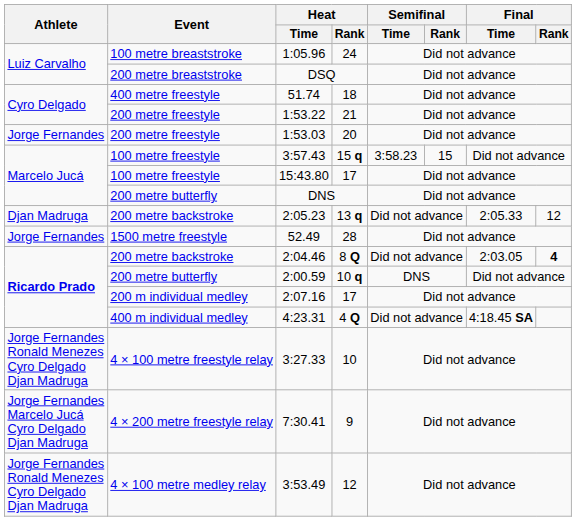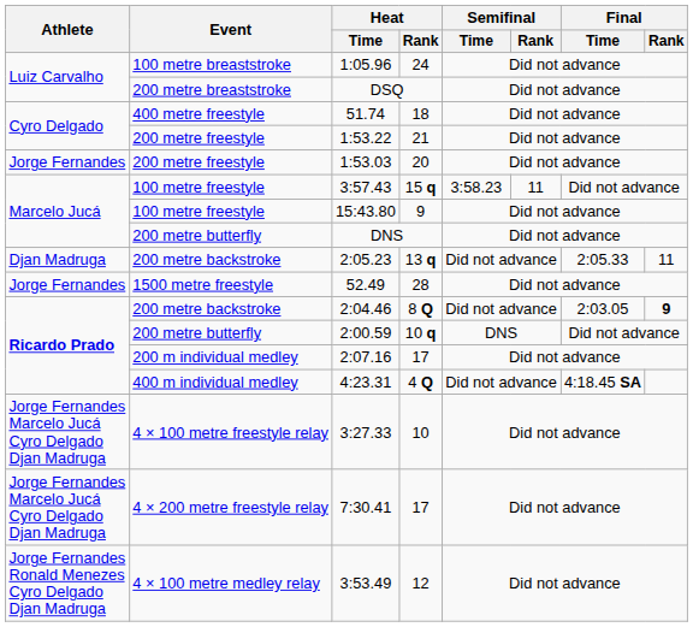 <table class=wikitable style="font-size:90%">
 <tr>
 <th rowspan="2">Athlete</th>
 <th rowspan="2">Event</th>
 <th colspan="2">Heat</th>
 <th colspan="2">Semifinal</th>
 <th colspan="2">Final</th>
 </tr>
 <tr style="font-size:95%">
 <th>Time</th>
 <th>Rank</th>
 <th>Time</th>
 <th>Rank</th>
 <th>Time</th>
 <th>Rank</th>
 </tr>
 <tr align=center>
 <td style="text-align:left;" rowspan="2"><a href='#'>Luiz Carvalho</a></td>
 <td align=left><a href='#'>100 metre breaststroke</a></td>
 <td>1:05.96</td>
 <td>24</td>
 <td colspan=4>Did not advance</td>
 </tr>
 <tr align=center>
 <td align=left><a href='#'>200 metre breaststroke</a></td>
 <td colspan=2>DSQ</td>
 <td colspan=4>Did not advance</td>
 </tr>
 <tr align=center>
 <td style="text-align:left;" rowspan="2"><a href='#'>Cyro Delgado</a></td>
 <td style="text-align:left;"><a href='#'>400 metre freestyle</a></td>
 <td>51.74</td>
 <td>18</td>
 <td colspan=4>Did not advance</td>
 </tr>
 <tr align=center>
 <td style="text-align:left;"><a href='#'>200 metre freestyle</a></td>
 <td>1:53.22</td>
 <td>21</td>
 <td colspan=4>Did not advance</td>
 </tr>
 <tr align=center>
 <td style="text-align:left;" rowspan="1"><a href='#'>Jorge Fernandes</a></td>
 <td style="text-align:left;"><a href='#'>200 metre freestyle</a></td>
 <td>1:53.03</td>
 <td>20</td>
 <td colspan=4>Did not advance</td>
 </tr>
 <tr align=center>
 <td style="text-align:left;" rowspan="3"><a href='#'>Marcelo Jucá</a></td>
 <td style="text-align:left;"><a href='#'>100 metre freestyle</a></td>
 <td>3:57.43</td>
 <td>15 <strong>q</strong></td>
 <td>3:58.23</td>
-<td>15</td>
+<td>11</td>
 <td colspan=2>Did not advance</td>
 </tr>
 <tr align=center>
 <td style="text-align:left;"><a href='#'>100 metre freestyle</a></td>
 <td>15:43.80</td>
-<td>17</td>
+<td>9</td>
 <td colspan=4>Did not advance</td>
 </tr>
 <tr align=center>
 <td style="text-align:left;"><a href='#'>200 metre butterfly</a></td>
 <td colspan=2>DNS</td>
 <td colspan=4>Did not advance</td>
 </tr>
 <tr align=center>
 <td style="text-align:left;" rowspan="1"><a href='#'>Djan Madruga</a></td>
 <td style="text-align:left;"><a href='#'>200 metre backstroke</a></td>
 <td>2:05.23</td>
 <td>13 <strong>q</strong></td>
 <td colspan=2>Did not advance</td>
 <td>2:05.33</td>
-<td>12</td>
+<td>11</td>
 </tr>
 <tr align=center>
 <td style="text-align:left;" rowspan="1"><a href='#'>Jorge Fernandes</a></td>
 <td style="text-align:left;"><a href='#'>1500 metre freestyle</a></td>
 <td>52.49</td>
 <td>28</td>
 <td colspan=4>Did not advance</td>
 </tr>
 <tr align=center>
 <td style="text-align:left;" rowspan="4"><strong><a href='#'>Ricardo Prado</a></strong></td>
 <td style="text-align:left;"><a href='#'>200 metre backstroke</a></td>
 <td>2:04.46</td>
 <td>8 <strong>Q</strong></td>
 <td colspan=2>Did not advance</td>
 <td>2:03.05</td>
-<td><strong>4</strong></td>
+<td><strong>9</strong></td>
 </tr>
 <tr align=center>
 <td style="text-align:left;"><a href='#'>200 metre butterfly</a></td>
 <td>2:00.59</td>
 <td>10 <strong>q</strong></td>
 <td colspan=2>DNS</td>
 <td colspan=2>Did not advance</td>
 </tr>
 <tr align=center>
 <td style="text-align:left;"><a href='#'>200 m individual medley</a></td>
 <td>2:07.16</td>
 <td>17</td>
 <td colspan=4>Did not advance</td>
 </tr>
 <tr align=center>
 <td style="text-align:left;"><a href='#'>400 m individual medley</a></td>
 <td>4:23.31</td>
 <td>4 <strong>Q</strong></td>
 <td colspan=2>Did not advance</td>
 <td>4:18.45 <strong>SA</strong></td>
 <td></td>
 </tr>
 <tr align=center>
-<td style="text-align:left;" rowspan="1"><a href='#'>Jorge Fernandes</a><br><a href='#'>Ronald Menezes</a><br><a href='#'>Cyro Delgado</a><br><a href='#'>Djan Madruga</a></td>
+<td style="text-align:left;" rowspan="1"><a href='#'>Jorge Fernandes</a><br><a href='#'>Marcelo Jucá</a><br><a href='#'>Cyro Delgado</a><br><a href='#'>Djan Madruga</a></td>
 <td align=left><a href='#'>4 × 100 metre freestyle relay</a></td>
 <td>3:27.33</td>
 <td>10</td>
 <td colspan=4>Did not advance</td>
 </tr>
 <tr align=center>
 <td style="text-align:left;" rowspan="1"><a href='#'>Jorge Fernandes</a><br><a href='#'>Marcelo Jucá</a><br><a href='#'>Cyro Delgado</a><br><a href='#'>Djan Madruga</a></td>
 <td align=left><a href='#'>4 × 200 metre freestyle relay</a></td>
 <td>7:30.41</td>
-<td>9</td>
+<td>17</td>
 <td colspan=4>Did not advance</td>
 </tr>
 <tr align=center>
 <td style="text-align:left;" rowspan="1"><a href='#'>Jorge Fernandes</a><br><a href='#'>Ronald Menezes</a><br><a href='#'>Cyro Delgado</a><br><a href='#'>Djan Madruga</a></td>
 <td align=left><a href='#'>4 × 100 metre medley relay</a></td>
 <td>3:53.49</td>
 <td>12</td>
 <td colspan=4>Did not advance</td>
 </tr>
 </table>
